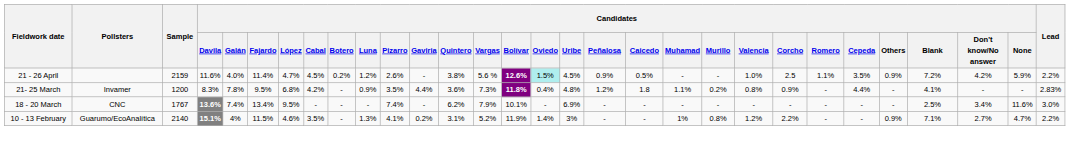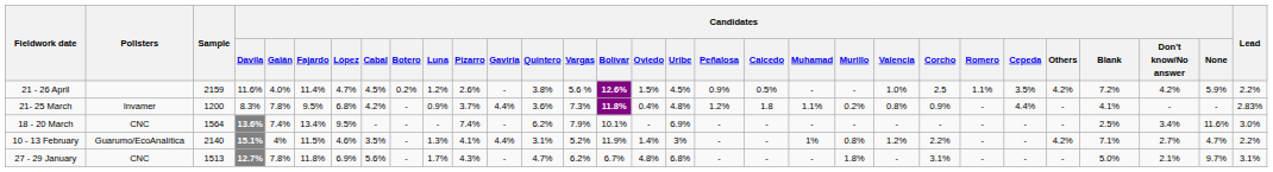 <table class="wikitable" style="width: 100%; min-width: 800px; border-collapse: collapse; text-align:center; font-size:70%; line-height:16px">
 <tr style="height:42px; background-color:#E9E9E9">
 <th rowspan="2">Fieldwork date</th>
 <th rowspan="2">Pollsters</th>
 <th rowspan="2">Sample</th>
 <th colspan="26">Candidates</th>
 <th rowspan="2">Lead</th>
 </tr>
 <tr>
 <th class="unsortable" style="width:30px"><a href='#'>Davila</a></th>
 <th class="unsortable" style="width:30px"><a href='#'>Galán</a></th>
 <th class="unsortable" style="width:30px"><a href='#'>Fajardo</a></th>
 <th class="unsortable" style="width:30px"><a href='#'>López</a></th>
 <th class="unsortable" style="width:30px"><a href='#'>Cabal</a></th>
 <th class="unsortable" style="width:30px"><a href='#'>Botero</a></th>
 <th><a href='#'>Luna</a></th>
 <th class="unsortable" style="width:30px"><a href='#'>Pizarro</a></th>
 <th class="unsortable" style="width:30px"><a href='#'>Gaviria</a></th>
 <th class="unsortable" style="width:30px"><a href='#'>Quintero</a></th>
 <th class="unsortable" style="width:30px"><a href='#'>Vargas</a></th>
 <th class="unsortable" style="width:30px"><a href='#'>Bolívar</a></th>
 <th class="unsortable" style="width:30px"><a href='#'>Oviedo</a></th>
 <th class="unsortable" style="width:30px"><a href='#'>Uribe</a></th>
 <th><a href='#'>Peñalosa</a></th>
 <th><a href='#'>Caicedo</a></th>
 <th class="unsortable" style="width:30px"><a href='#'>Muhamad</a></th>
 <th><a href='#'>Murillo</a></th>
 <th><a href='#'>Valencia</a></th>
 <th><a href='#'>Corcho</a></th>
 <th><a href='#'>Romero</a></th>
 <th><a href='#'>Cepeda</a></th>
 <th class="unsortable" style="width:30px">Others</th>
 <th style="width:70px" class="unsortable">Blank</th>
 <th style="width:70px" class="unsortable">Don't know/No answer</th>
 <th>None</th>
 </tr>
 <tr>
 <td>21 - 26 April</td>
 <td></td>
 <td>2159</td>
 <td>11.6%</td>
 <td>4.0%</td>
 <td>11.4%</td>
 <td>4.7%</td>
 <td>4.5%</td>
 <td>0.2%</td>
 <td>1.2%</td>
 <td>2.6%</td>
 <td>-</td>
 <td>3.8%</td>
 <td>5.6 %</td>
 <td style="color:white; background:purple" align="center"><strong>12.6%</strong></td>
-<td style="background: paleturquoise;">1.5%</td>
+<td>1.5%</td>
 <td>4.5%</td>
 <td>0.9%</td>
 <td>0.5%</td>
 <td>-</td>
 <td>-</td>
 <td>1.0%</td>
 <td>2.5</td>
 <td>1.1%</td>
 <td>3.5%</td>
-<td>0.9%</td>
+<td>4.2%</td>
 <td>7.2%</td>
 <td>4.2%</td>
 <td>5.9%</td>
 <td>2.2%</td>
 </tr>
 <tr>
 <td>21- 25 March</td>
 <td>Invamer</td>
 <td>1200</td>
 <td>8.3%</td>
 <td>7.8%</td>
 <td>9.5%</td>
 <td>6.8%</td>
 <td>4.2%</td>
 <td>-</td>
 <td>0.9%</td>
-<td>3.5%</td>
+<td>3.7%</td>
 <td>4.4%</td>
 <td>3.6%</td>
 <td>7.3%</td>
 <td style="color:white; background:purple" align="center"><strong>11.8%</strong></td>
 <td>0.4%</td>
 <td>4.8%</td>
 <td>1.2%</td>
 <td>1.8</td>
 <td>1.1%</td>
 <td>0.2%</td>
 <td>0.8%</td>
 <td>0.9%</td>
 <td>-</td>
 <td>4.4%</td>
 <td>-</td>
 <td>4.1%</td>
 <td>-</td>
 <td>-</td>
 <td>2.83%</td>
 </tr>
 <tr>
 <td>18 - 20 March</td>
 <td>CNC</td>
-<td>1767</td>
+<td>1564</td>
 <td style="color:white; background:gray" align="center"><strong>13.6%</strong></td>
 <td>7.4%</td>
 <td>13.4%</td>
 <td>9.5%</td>
 <td>-</td>
 <td>-</td>
 <td>-</td>
 <td>7.4%</td>
 <td>-</td>
 <td>6.2%</td>
 <td>7.9%</td>
 <td>10.1%</td>
 <td>-</td>
 <td>6.9%</td>
 <td>-</td>
 <td>-</td>
 <td>-</td>
 <td>-</td>
 <td>-</td>
 <td>-</td>
 <td>-</td>
 <td>-</td>
 <td>-</td>
 <td>2.5%</td>
 <td>3.4%</td>
 <td>11.6%</td>
 <td>3.0%</td>
 </tr>
 <tr>
 <td>10 - 13 February</td>
 <td>Guarumo/EcoAnalítica</td>
 <td>2140</td>
 <td style="color:white; background:gray" align="center"><strong>15.1%</strong></td>
 <td>4%</td>
 <td>11.5%</td>
 <td>4.6%</td>
 <td>3.5%</td>
 <td>-</td>
 <td>1.3%</td>
 <td>4.1%</td>
-<td>0.2%</td>
+<td>4.4%</td>
 <td>3.1%</td>
 <td>5.2%</td>
 <td>11.9%</td>
 <td>1.4%</td>
 <td>3%</td>
 <td>-</td>
 <td>-</td>
 <td>1%</td>
 <td>0.8%</td>
 <td>1.2%</td>
 <td>2.2%</td>
 <td>-</td>
 <td>-</td>
-<td>0.9%</td>
+<td>4.2%</td>
 <td>7.1%</td>
 <td>2.7%</td>
 <td>4.7%</td>
 <td>2.2%</td>
 </tr>
+<tr>
+<td>27 - 29 January</td>
+<td>CNC</td>
+<td>1513</td>
+<td style="color:white; background:gray" align="center"><strong>12.7%</strong></td>
+<td>7.8%</td>
+<td>11.8%</td>
+<td>6.9%</td>
+<td>5.6%</td>
+<td>-</td>
+<td>1.7%</td>
+<td>4.3%</td>
+<td>-</td>
+<td>4.7%</td>
+<td>6.2%</td>
+<td>6.7%</td>
+<td>4.8%</td>
+<td>6.8%</td>
+<td>-</td>
+<td>-</td>
+<td>-</td>
+<td>1.8%</td>
+<td>-</td>
+<td>3.1%</td>
+<td>-</td>
+<td>-</td>
+<td>-</td>
+<td>5.0%</td>
+<td>2.1%</td>
+<td>9.7%</td>
+<td>3.1%</td>
+</tr>
 </table>
